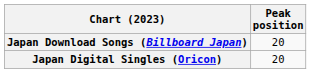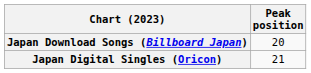 <table class="wikitable sortable plainrowheaders" style="text-align:center">
 <tr>
 <th scope="col">Chart (2023)</th>
 <th scope="col">Peak<br>position</th>
 </tr>
 <tr>
 <th scope="row">Japan Download Songs (<em><a href='#'>Billboard Japan</a></em>)</th>
 <td>20</td>
 </tr>
 <tr>
 <th scope="row">Japan Digital Singles (<a href='#'>Oricon</a>)</th>
-<td>20</td>
+<td>21</td>
 </tr>
 </table>
